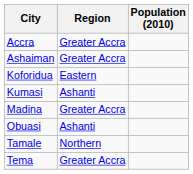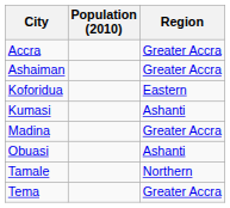 <table class="wikitable sortable sticky-header col3right">
 <tr>
 <th>City</th>
+<th>Population<br>(2010)</th>
 <th>Region</th>
-<th>Population<br>(2010)</th>
 </tr>
 <tr>
 <td><a href='#'>Accra</a></td>
+<td></td>
 <td><a href='#'>Greater Accra</a></td>
-<td></td>
 </tr>
 <tr>
 <td><a href='#'>Ashaiman</a></td>
+<td></td>
 <td><a href='#'>Greater Accra</a></td>
-<td></td>
 </tr>
 <tr>
 <td><a href='#'>Koforidua</a></td>
+<td></td>
 <td><a href='#'>Eastern</a></td>
-<td></td>
 </tr>
 <tr>
 <td><a href='#'>Kumasi</a></td>
+<td></td>
 <td><a href='#'>Ashanti</a></td>
-<td></td>
 </tr>
 <tr>
 <td><a href='#'>Madina</a></td>
+<td></td>
 <td><a href='#'>Greater Accra</a></td>
-<td></td>
 </tr>
 <tr>
 <td><a href='#'>Obuasi</a></td>
+<td></td>
 <td><a href='#'>Ashanti</a></td>
-<td></td>
 </tr>
 <tr>
 <td><a href='#'>Tamale</a></td>
+<td></td>
 <td><a href='#'>Northern</a></td>
-<td></td>
 </tr>
 <tr>
 <td><a href='#'>Tema</a></td>
+<td></td>
 <td><a href='#'>Greater Accra</a></td>
-<td></td>
 </tr>
 </table>
